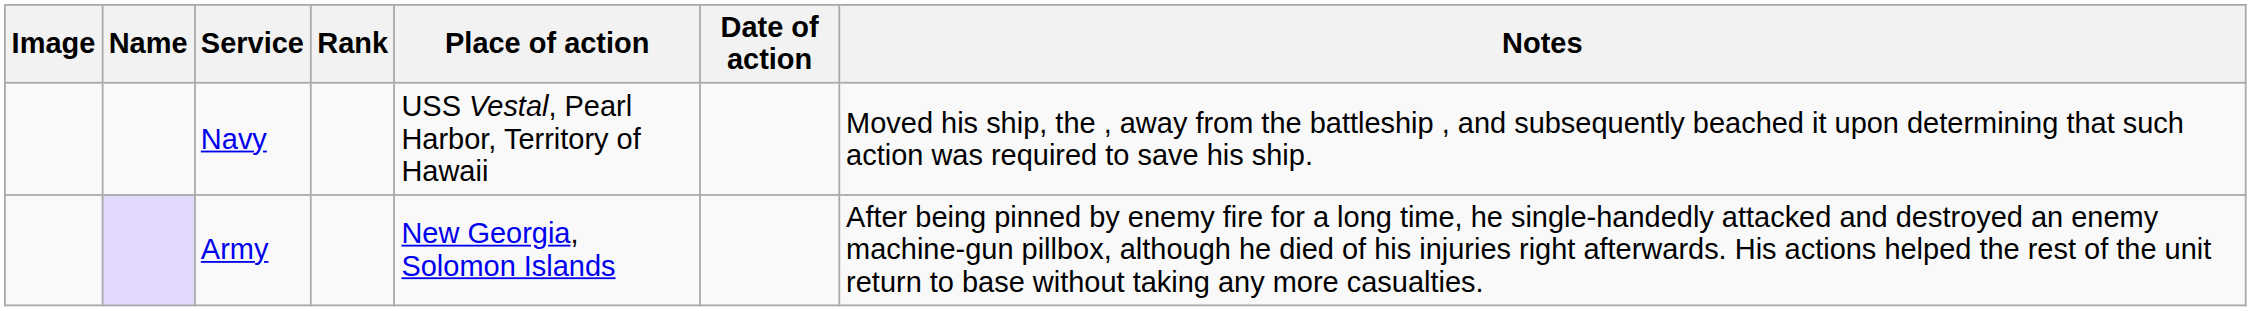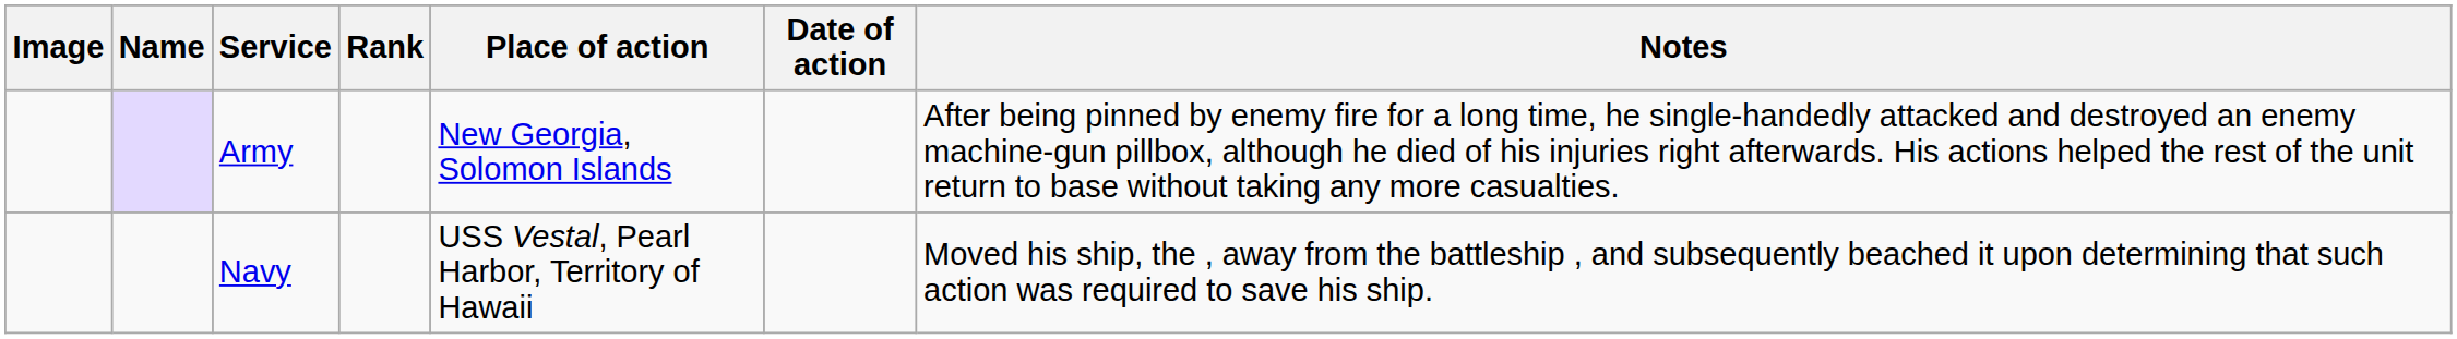 <table class="wikitable sortable" width="98%">
 <tr>
 <th class="unsortable">Image</th>
 <th>Name</th>
 <th>Service</th>
 <th>Rank</th>
 <th>Place of action</th>
 <th>Date of action</th>
 <th class="unsortable">Notes</th>
 </tr>
 <tr>
 <td></td>
+<td style="background:#e3d9ff;"></td>
+<td><a href='#'>Army</a></td>
+<td></td>
+<td><a href='#'>New Georgia</a>, <a href='#'>Solomon Islands</a></td>
+<td></td>
+<td>After being pinned by enemy fire for a long time, he single-handedly attacked and destroyed an enemy machine-gun pillbox, although he died of his injuries right afterwards. His actions helped the rest of the unit return to base without taking any more casualties.</td>
+</tr>
+<tr>
+<td></td>
 <td></td>
 <td><a href='#'>Navy</a></td>
 <td></td>
 <td>USS <em>Vestal</em>, Pearl Harbor, Territory of Hawaii</td>
 <td></td>
 <td>Moved his ship, the , away from the battleship , and subsequently beached it upon determining that such action was required to save his ship.</td>
 </tr>
-<tr>
-<td></td>
-<td style="background:#e3d9ff;"></td>
-<td><a href='#'>Army</a></td>
-<td></td>
-<td><a href='#'>New Georgia</a>, <a href='#'>Solomon Islands</a></td>
-<td></td>
-<td>After being pinned by enemy fire for a long time, he single-handedly attacked and destroyed an enemy machine-gun pillbox, although he died of his injuries right afterwards. His actions helped the rest of the unit return to base without taking any more casualties.</td>
-</tr>
 </table>
